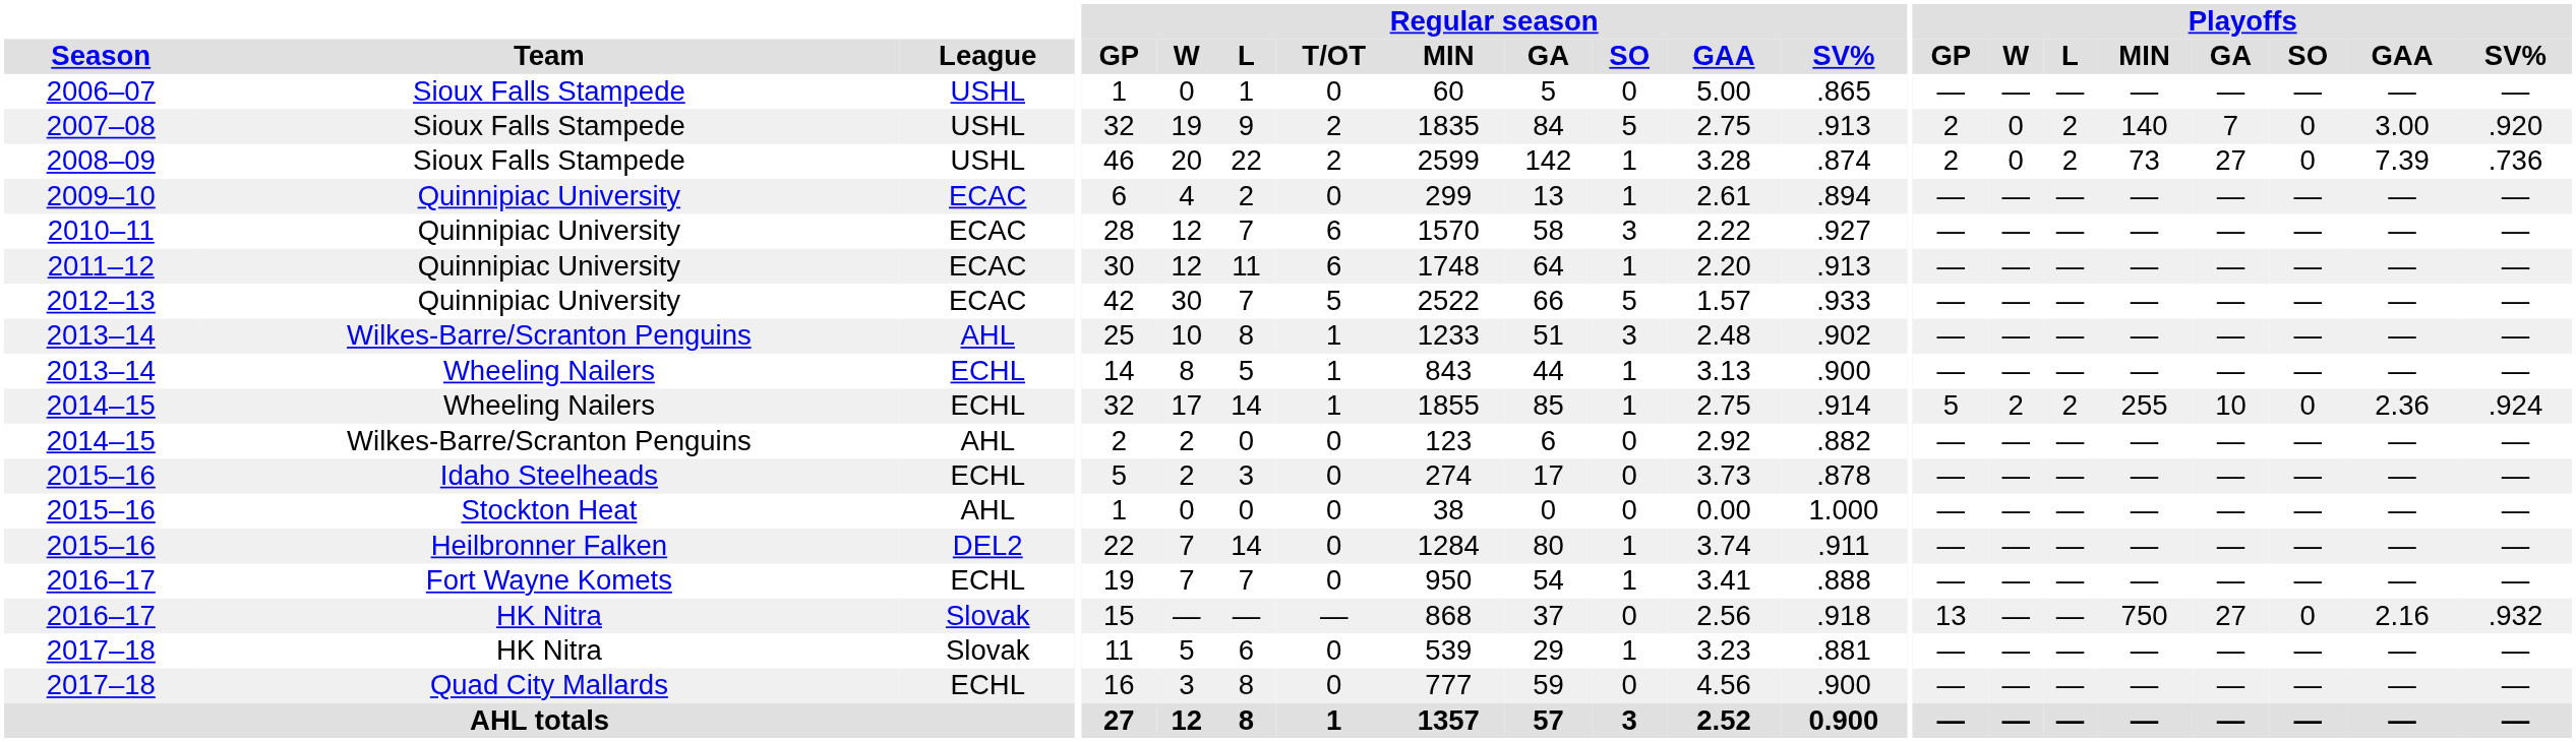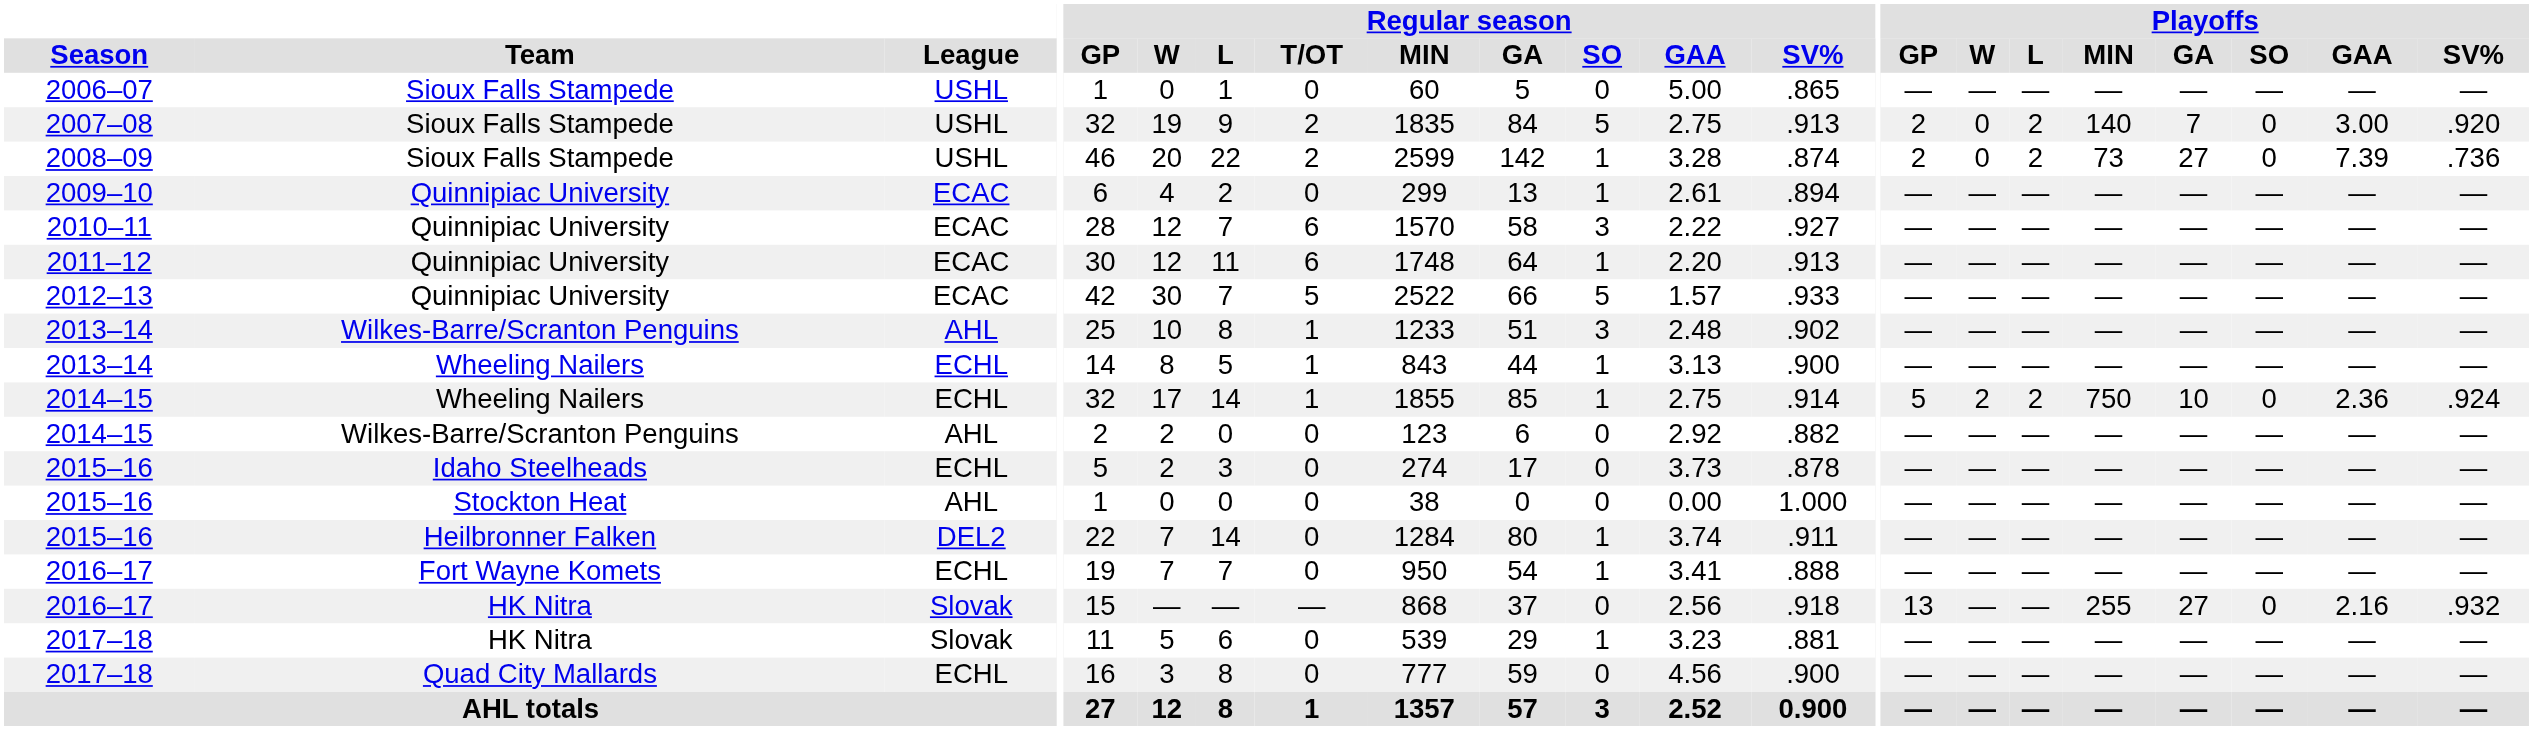 <table border="0" cellpadding="1" cellspacing="0" style="text-align:center; width:74%">
 <tr ALIGN="center" bgcolor="#e0e0e0">
 <th align="center" colspan="3" bgcolor="#ffffff"></th>
 <th align="center" rowspan="99" bgcolor="#ffffff"></th>
 <th align="center" colspan="9" bgcolor="#e0e0e0"><a href='#'>Regular season</a></th>
 <th align="center" rowspan="99" bgcolor="#ffffff"></th>
 <th align="center" colspan="8" bgcolor="#e0e0e0"><a href='#'>Playoffs</a></th>
 </tr>
 <tr ALIGN="center" bgcolor="#e0e0e0">
 <th><a href='#'>Season</a></th>
 <th>Team</th>
 <th>League</th>
 <th>GP</th>
 <th>W</th>
 <th>L</th>
 <th>T/OT</th>
 <th>MIN</th>
 <th>GA</th>
 <th><a href='#'>SO</a></th>
 <th><a href='#'>GAA</a></th>
 <th><a href='#'>SV%</a></th>
 <th>GP</th>
 <th>W</th>
 <th>L</th>
 <th>MIN</th>
 <th>GA</th>
 <th>SO</th>
 <th>GAA</th>
 <th>SV%</th>
 </tr>
 <tr>
 <td><a href='#'>2006–07</a></td>
 <td><a href='#'>Sioux Falls Stampede</a></td>
 <td><a href='#'>USHL</a></td>
 <td>1</td>
 <td>0</td>
 <td>1</td>
 <td>0</td>
 <td>60</td>
 <td>5</td>
 <td>0</td>
 <td>5.00</td>
 <td>.865</td>
 <td>—</td>
 <td>—</td>
 <td>—</td>
 <td>—</td>
 <td>—</td>
 <td>—</td>
 <td>—</td>
 <td>—</td>
 </tr>
 <tr bgcolor="f0f0f0">
 <td><a href='#'>2007–08</a></td>
 <td>Sioux Falls Stampede</td>
 <td>USHL</td>
 <td>32</td>
 <td>19</td>
 <td>9</td>
 <td>2</td>
 <td>1835</td>
 <td>84</td>
 <td>5</td>
 <td>2.75</td>
 <td>.913</td>
 <td>2</td>
 <td>0</td>
 <td>2</td>
 <td>140</td>
 <td>7</td>
 <td>0</td>
 <td>3.00</td>
 <td>.920</td>
 </tr>
 <tr>
 <td><a href='#'>2008–09</a></td>
 <td>Sioux Falls Stampede</td>
 <td>USHL</td>
 <td>46</td>
 <td>20</td>
 <td>22</td>
 <td>2</td>
 <td>2599</td>
 <td>142</td>
 <td>1</td>
 <td>3.28</td>
 <td>.874</td>
 <td>2</td>
 <td>0</td>
 <td>2</td>
 <td>73</td>
 <td>27</td>
 <td>0</td>
 <td>7.39</td>
 <td>.736</td>
 </tr>
 <tr bgcolor="f0f0f0">
 <td><a href='#'>2009–10</a></td>
 <td><a href='#'>Quinnipiac University</a></td>
 <td><a href='#'>ECAC</a></td>
 <td>6</td>
 <td>4</td>
 <td>2</td>
 <td>0</td>
 <td>299</td>
 <td>13</td>
 <td>1</td>
 <td>2.61</td>
 <td>.894</td>
 <td>—</td>
 <td>—</td>
 <td>—</td>
 <td>—</td>
 <td>—</td>
 <td>—</td>
 <td>—</td>
 <td>—</td>
 </tr>
 <tr>
 <td><a href='#'>2010–11</a></td>
 <td>Quinnipiac University</td>
 <td>ECAC</td>
 <td>28</td>
 <td>12</td>
 <td>7</td>
 <td>6</td>
 <td>1570</td>
 <td>58</td>
 <td>3</td>
 <td>2.22</td>
 <td>.927</td>
 <td>—</td>
 <td>—</td>
 <td>—</td>
 <td>—</td>
 <td>—</td>
 <td>—</td>
 <td>—</td>
 <td>—</td>
 </tr>
 <tr bgcolor="f0f0f0">
 <td><a href='#'>2011–12</a></td>
 <td>Quinnipiac University</td>
 <td>ECAC</td>
 <td>30</td>
 <td>12</td>
 <td>11</td>
 <td>6</td>
 <td>1748</td>
 <td>64</td>
 <td>1</td>
 <td>2.20</td>
 <td>.913</td>
 <td>—</td>
 <td>—</td>
 <td>—</td>
 <td>—</td>
 <td>—</td>
 <td>—</td>
 <td>—</td>
 <td>—</td>
 </tr>
 <tr>
 <td><a href='#'>2012–13</a></td>
 <td>Quinnipiac University</td>
 <td>ECAC</td>
 <td>42</td>
 <td>30</td>
 <td>7</td>
 <td>5</td>
 <td>2522</td>
 <td>66</td>
 <td>5</td>
 <td>1.57</td>
 <td>.933</td>
 <td>—</td>
 <td>—</td>
 <td>—</td>
 <td>—</td>
 <td>—</td>
 <td>—</td>
 <td>—</td>
 <td>—</td>
 </tr>
 <tr bgcolor="f0f0f0">
 <td><a href='#'>2013–14</a></td>
 <td><a href='#'>Wilkes-Barre/Scranton Penguins</a></td>
 <td><a href='#'>AHL</a></td>
 <td>25</td>
 <td>10</td>
 <td>8</td>
 <td>1</td>
 <td>1233</td>
 <td>51</td>
 <td>3</td>
 <td>2.48</td>
 <td>.902</td>
 <td>—</td>
 <td>—</td>
 <td>—</td>
 <td>—</td>
 <td>—</td>
 <td>—</td>
 <td>—</td>
 <td>—</td>
 </tr>
 <tr>
 <td><a href='#'>2013–14</a></td>
 <td><a href='#'>Wheeling Nailers</a></td>
 <td><a href='#'>ECHL</a></td>
 <td>14</td>
 <td>8</td>
 <td>5</td>
 <td>1</td>
 <td>843</td>
 <td>44</td>
 <td>1</td>
 <td>3.13</td>
 <td>.900</td>
 <td>—</td>
 <td>—</td>
 <td>—</td>
 <td>—</td>
 <td>—</td>
 <td>—</td>
 <td>—</td>
 <td>—</td>
 </tr>
 <tr bgcolor="f0f0f0">
 <td><a href='#'>2014–15</a></td>
 <td>Wheeling Nailers</td>
 <td>ECHL</td>
 <td>32</td>
 <td>17</td>
 <td>14</td>
 <td>1</td>
 <td>1855</td>
 <td>85</td>
 <td>1</td>
 <td>2.75</td>
 <td>.914</td>
 <td>5</td>
 <td>2</td>
 <td>2</td>
-<td>255</td>
+<td>750</td>
 <td>10</td>
 <td>0</td>
 <td>2.36</td>
 <td>.924</td>
 </tr>
 <tr>
 <td><a href='#'>2014–15</a></td>
 <td>Wilkes-Barre/Scranton Penguins</td>
 <td>AHL</td>
 <td>2</td>
 <td>2</td>
 <td>0</td>
 <td>0</td>
 <td>123</td>
 <td>6</td>
 <td>0</td>
 <td>2.92</td>
 <td>.882</td>
 <td>—</td>
 <td>—</td>
 <td>—</td>
 <td>—</td>
 <td>—</td>
 <td>—</td>
 <td>—</td>
 <td>—</td>
 </tr>
 <tr bgcolor="f0f0f0">
 <td><a href='#'>2015–16</a></td>
 <td><a href='#'>Idaho Steelheads</a></td>
 <td>ECHL</td>
 <td>5</td>
 <td>2</td>
 <td>3</td>
 <td>0</td>
 <td>274</td>
 <td>17</td>
 <td>0</td>
 <td>3.73</td>
 <td>.878</td>
 <td>—</td>
 <td>—</td>
 <td>—</td>
 <td>—</td>
 <td>—</td>
 <td>—</td>
 <td>—</td>
 <td>—</td>
 </tr>
 <tr>
 <td><a href='#'>2015–16</a></td>
 <td><a href='#'>Stockton Heat</a></td>
 <td>AHL</td>
 <td>1</td>
 <td>0</td>
 <td>0</td>
 <td>0</td>
 <td>38</td>
 <td>0</td>
 <td>0</td>
 <td>0.00</td>
 <td>1.000</td>
 <td>—</td>
 <td>—</td>
 <td>—</td>
 <td>—</td>
 <td>—</td>
 <td>—</td>
 <td>—</td>
 <td>—</td>
 </tr>
 <tr bgcolor="f0f0f0">
 <td><a href='#'>2015–16</a></td>
 <td><a href='#'>Heilbronner Falken</a></td>
 <td><a href='#'>DEL2</a></td>
 <td>22</td>
 <td>7</td>
 <td>14</td>
 <td>0</td>
 <td>1284</td>
 <td>80</td>
 <td>1</td>
 <td>3.74</td>
 <td>.911</td>
 <td>—</td>
 <td>—</td>
 <td>—</td>
 <td>—</td>
 <td>—</td>
 <td>—</td>
 <td>—</td>
 <td>—</td>
 </tr>
 <tr>
 <td><a href='#'>2016–17</a></td>
 <td><a href='#'>Fort Wayne Komets</a></td>
 <td>ECHL</td>
 <td>19</td>
 <td>7</td>
 <td>7</td>
 <td>0</td>
 <td>950</td>
 <td>54</td>
 <td>1</td>
 <td>3.41</td>
 <td>.888</td>
 <td>—</td>
 <td>—</td>
 <td>—</td>
 <td>—</td>
 <td>—</td>
 <td>—</td>
 <td>—</td>
 <td>—</td>
 </tr>
 <tr bgcolor="f0f0f0">
 <td><a href='#'>2016–17</a></td>
 <td><a href='#'>HK Nitra</a></td>
 <td><a href='#'>Slovak</a></td>
 <td>15</td>
 <td>—</td>
 <td>—</td>
 <td>—</td>
 <td>868</td>
 <td>37</td>
 <td>0</td>
 <td>2.56</td>
 <td>.918</td>
 <td>13</td>
 <td>—</td>
 <td>—</td>
-<td>750</td>
+<td>255</td>
 <td>27</td>
 <td>0</td>
 <td>2.16</td>
 <td>.932</td>
 </tr>
 <tr>
 <td><a href='#'>2017–18</a></td>
 <td>HK Nitra</td>
 <td>Slovak</td>
 <td>11</td>
 <td>5</td>
 <td>6</td>
 <td>0</td>
 <td>539</td>
 <td>29</td>
 <td>1</td>
 <td>3.23</td>
 <td>.881</td>
 <td>—</td>
 <td>—</td>
 <td>—</td>
 <td>—</td>
 <td>—</td>
 <td>—</td>
 <td>—</td>
 <td>—</td>
 </tr>
 <tr bgcolor="f0f0f0">
 <td><a href='#'>2017–18</a></td>
 <td><a href='#'>Quad City Mallards</a></td>
 <td>ECHL</td>
 <td>16</td>
 <td>3</td>
 <td>8</td>
 <td>0</td>
 <td>777</td>
 <td>59</td>
 <td>0</td>
 <td>4.56</td>
 <td>.900</td>
 <td>—</td>
 <td>—</td>
 <td>—</td>
 <td>—</td>
 <td>—</td>
 <td>—</td>
 <td>—</td>
 <td>—</td>
 </tr>
 <tr bgcolor="#e0e0e0">
 <th colspan="3">AHL totals</th>
 <th>27</th>
 <th>12</th>
 <th>8</th>
 <th>1</th>
 <th>1357</th>
 <th>57</th>
 <th>3</th>
 <th>2.52</th>
 <th>0.900</th>
 <th>—</th>
 <th>—</th>
 <th>—</th>
 <th>—</th>
 <th>—</th>
 <th>—</th>
 <th>—</th>
 <th>—</th>
 </tr>
 </table>
